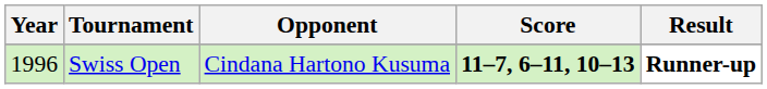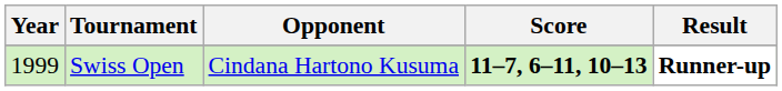 <table class="sortable wikitable" style="font-size: 90%;">
 <tr>
 <th>Year</th>
 <th>Tournament</th>
 <th>Opponent</th>
 <th>Score</th>
 <th>Result</th>
 </tr>
 <tr>
 </tr>
 <tr style="background:#D4F1C5">
-<td align="center">1996</td>
+<td align="center">1999</td>
 <td align="left"><a href='#'>Swiss Open</a></td>
 <td align="left"> <a href='#'>Cindana Hartono Kusuma</a></td>
 <td align="left"><strong>11–7, 6–11, 10–13</strong></td>
 <td style="text-align:left; background:white"> <strong>Runner-up</strong></td>
 </tr>
 </table>
